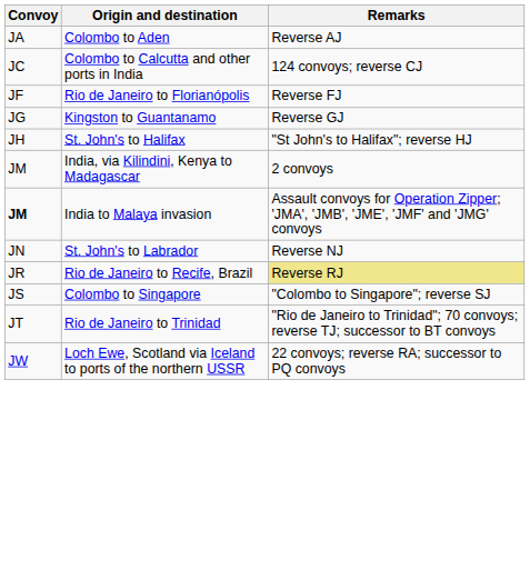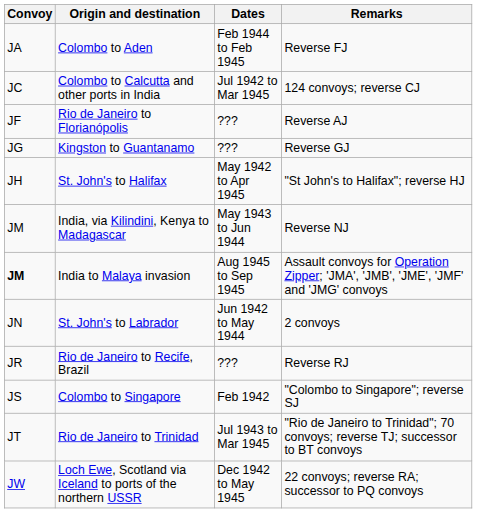 <table class="wikitable">
 <tr>
 <th>Convoy</th>
 <th>Origin and destination</th>
+<th>Dates</th>
 <th>Remarks</th>
 </tr>
 <tr>
 <td>JA</td>
 <td><a href='#'>Colombo</a> to <a href='#'>Aden</a></td>
-<td>Reverse AJ</td>
+<td>Feb 1944 to Feb 1945</td>
+<td>Reverse FJ</td>
 </tr>
 <tr>
 <td>JC</td>
 <td><a href='#'>Colombo</a> to <a href='#'>Calcutta</a> and other ports in India</td>
+<td>Jul 1942 to Mar 1945</td>
 <td>124 convoys; reverse CJ</td>
 </tr>
 <tr>
 <td>JF</td>
 <td><a href='#'>Rio de Janeiro</a> to <a href='#'>Florianópolis</a></td>
-<td>Reverse FJ</td>
+<td>???</td>
+<td>Reverse AJ</td>
 </tr>
 <tr>
 <td>JG</td>
 <td><a href='#'>Kingston</a> to <a href='#'>Guantanamo</a></td>
+<td>???</td>
 <td>Reverse GJ</td>
 </tr>
 <tr>
 <td>JH</td>
 <td><a href='#'>St. John's</a> to <a href='#'>Halifax</a></td>
+<td>May 1942 to Apr 1945</td>
 <td>"St John's to Halifax"; reverse HJ</td>
 </tr>
 <tr>
 <td>JM</td>
 <td>India, via <a href='#'>Kilindini</a>, Kenya to <a href='#'>Madagascar</a></td>
-<td>2 convoys</td>
+<td>May 1943 to Jun 1944</td>
+<td>Reverse NJ</td>
 </tr>
 <tr>
 <td><strong>JM</strong></td>
 <td>India to <a href='#'>Malaya</a> invasion</td>
+<td>Aug 1945 to Sep 1945</td>
 <td>Assault convoys for <a href='#'>Operation Zipper</a>; 'JMA', 'JMB', 'JME', 'JMF' and 'JMG' convoys</td>
 </tr>
 <tr>
 <td>JN</td>
 <td><a href='#'>St. John's</a> to <a href='#'>Labrador</a></td>
-<td>Reverse NJ</td>
+<td>Jun 1942 to May 1944</td>
+<td>2 convoys</td>
 </tr>
 <tr>
 <td>JR</td>
 <td><a href='#'>Rio de Janeiro</a> to <a href='#'>Recife</a>, Brazil</td>
-<td style="background: khaki;">Reverse RJ</td>
+<td>???</td>
+<td>Reverse RJ</td>
 </tr>
 <tr>
 <td>JS</td>
 <td><a href='#'>Colombo</a> to <a href='#'>Singapore</a></td>
+<td>Feb 1942</td>
 <td>"Colombo to Singapore"; reverse SJ</td>
 </tr>
 <tr>
 <td>JT</td>
 <td><a href='#'>Rio de Janeiro</a> to <a href='#'>Trinidad</a></td>
+<td>Jul 1943 to Mar 1945</td>
 <td>"Rio de Janeiro to Trinidad"; 70 convoys; reverse TJ; successor to BT convoys</td>
 </tr>
 <tr>
 <td><a href='#'>JW</a></td>
 <td><a href='#'>Loch Ewe</a>, Scotland via <a href='#'>Iceland</a> to ports of the northern <a href='#'>USSR</a></td>
+<td>Dec 1942 to May 1945</td>
 <td>22 convoys; reverse RA; successor to PQ convoys</td>
 </tr>
 </table>
